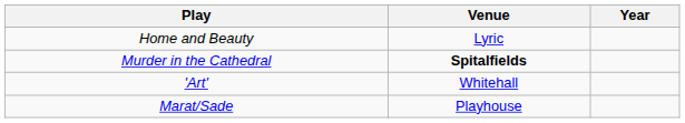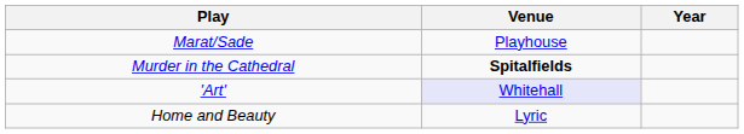 <table class="wikitable" style="text-align:center; width:60%;">
 <tr>
 <th>Play</th>
 <th>Venue</th>
 <th>Year</th>
 </tr>
 <tr>
-<td><em>Home and Beauty</em></td>
-<td><a href='#'>Lyric</a></td>
+<td><em><a href='#'>Marat/Sade</a></em></td>
+<td><a href='#'>Playhouse</a></td>
 <td></td>
 </tr>
 <tr>
 <td><em><a href='#'>Murder in the Cathedral</a></em></td>
 <td><strong>Spitalfields</strong></td>
 <td></td>
 </tr>
 <tr>
 <td><em><a href='#'>'Art'</a></em></td>
-<td><a href='#'>Whitehall</a></td>
+<td style="background: lavender;"><a href='#'>Whitehall</a></td>
 <td></td>
 </tr>
 <tr>
-<td><em><a href='#'>Marat/Sade</a></em></td>
-<td><a href='#'>Playhouse</a></td>
+<td><em>Home and Beauty</em></td>
+<td><a href='#'>Lyric</a></td>
 <td></td>
 </tr>
 </table>
